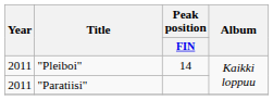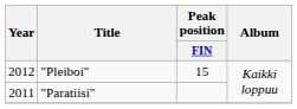 <table class="wikitable">
 <tr>
 <th align="center" rowspan="2" width="10">Year</th>
 <th align="center" rowspan="2" width="160">Title</th>
 <th align="center" colspan="1" width="20">Peak position</th>
 <th align="center" rowspan="2" width="70">Album</th>
 </tr>
 <tr>
 <th scope="col" style="width:3em;font-size:90%;"><a href='#'>FIN</a><br></th>
 </tr>
 <tr>
-<td style="text-align:center;" rowspan=1>2011</td>
+<td style="text-align:center;" rowspan=1>2012</td>
 <td>"Pleiboi"</td>
-<td style="text-align:center;">14</td>
+<td style="text-align:center;">15</td>
 <td style="text-align:center;" rowspan=2><em>Kaikki loppuu</em></td>
 </tr>
 <tr>
 <td style="text-align:center;" rowspan=1>2011</td>
 <td>"Paratiisi"</td>
 <td style="text-align:center;"></td>
 </tr>
 <tr>
 </tr>
 </table>
